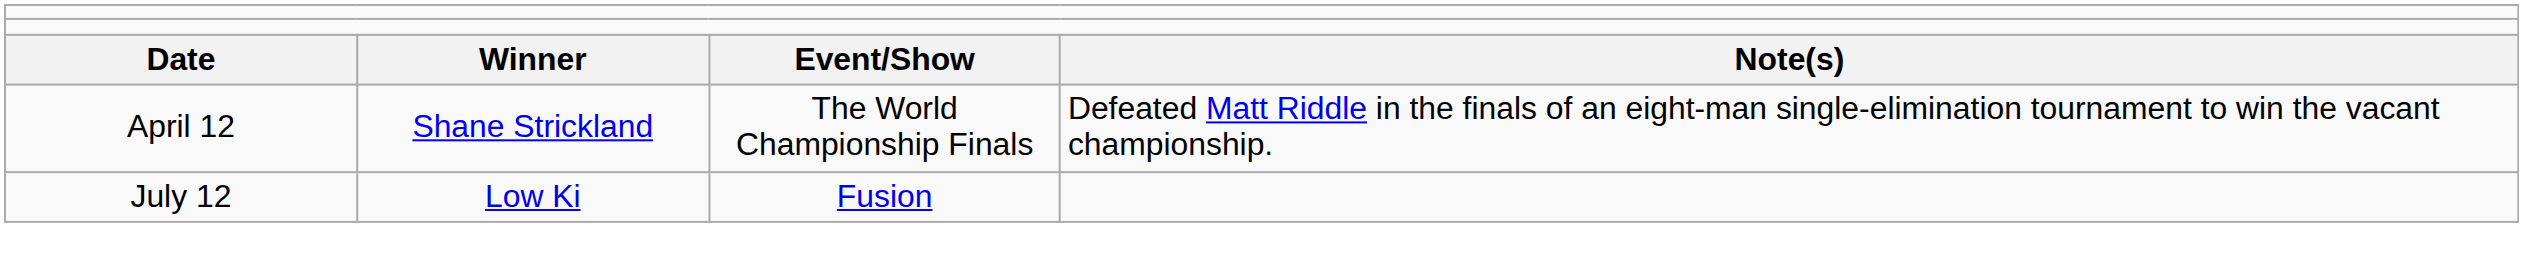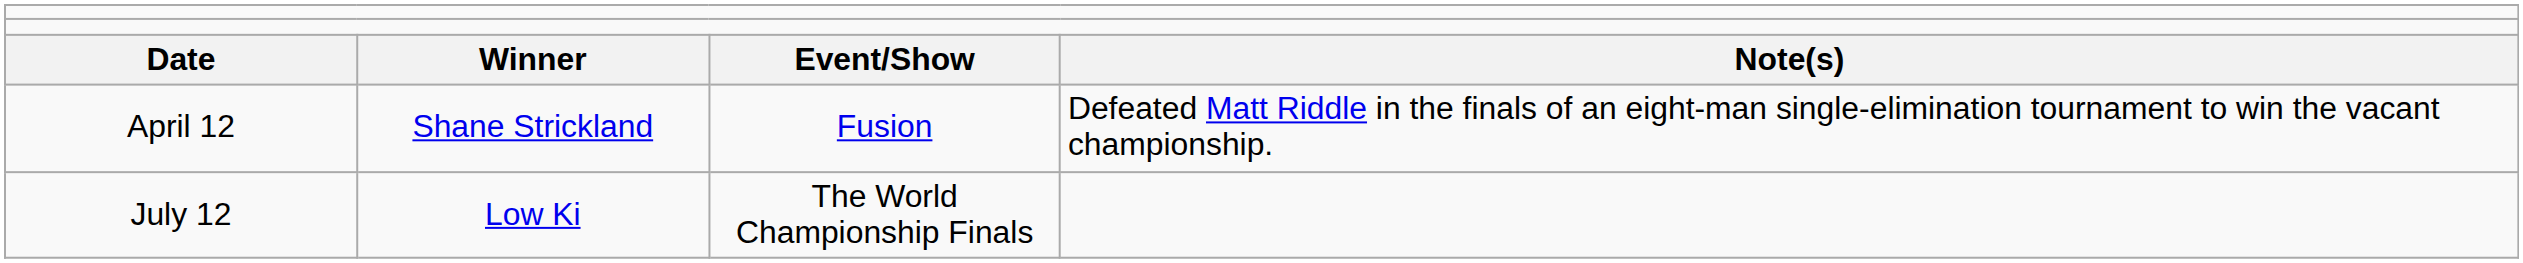 <table class="wikitable" style="text-align:center; width:100%;">
 <tr>
 <td colspan="5"></td>
 </tr>
 <tr>
 <td colspan="5"><strong></strong></td>
 </tr>
 <tr>
 <th width=14%>Date</th>
 <th width=14%>Winner</th>
 <th width=14%>Event/Show</th>
 <th width=58%>Note(s)</th>
 </tr>
 <tr>
 <td>April 12</td>
 <td><a href='#'>Shane Strickland</a></td>
-<td>The World Championship Finals</td>
+<td><a href='#'>Fusion</a></td>
 <td align=left>Defeated <a href='#'>Matt Riddle</a> in the finals of an eight-man single-elimination tournament to win the vacant championship.</td>
 </tr>
 <tr>
 <td>July 12<br></td>
 <td><a href='#'>Low Ki</a></td>
-<td><a href='#'>Fusion</a></td>
+<td>The World Championship Finals</td>
 <td></td>
 </tr>
 </table>
